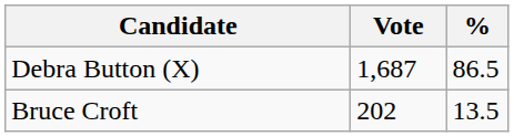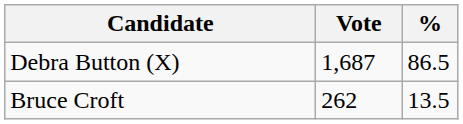 <table class="wikitable">
 <tr>
 <th bgcolor="#DDDDFF" width="200px">Candidate</th>
 <th bgcolor="#DDDDFF" width="50px">Vote</th>
 <th bgcolor="#DDDDFF" width="30px">%</th>
 </tr>
 <tr>
 <td>Debra Button (X)</td>
 <td>1,687</td>
 <td>86.5</td>
 </tr>
 <tr>
 <td>Bruce Croft</td>
-<td>202</td>
+<td>262</td>
 <td>13.5</td>
 </tr>
 </table>
